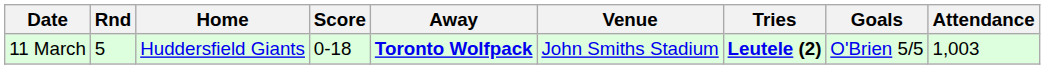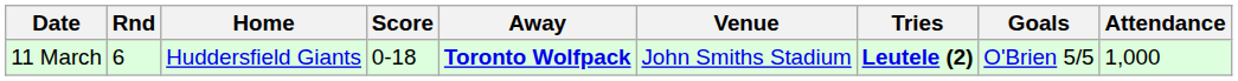 <table class="wikitable" style="font-size:85%;">
 <tr>
 <th>Date</th>
 <th>Rnd</th>
 <th>Home</th>
 <th>Score</th>
 <th>Away</th>
 <th>Venue</th>
 <th>Tries</th>
 <th>Goals</th>
 <th>Attendance</th>
 </tr>
 <tr style="background:#ddffdd;" width=20 | >
 <td>11 March</td>
-<td>5</td>
+<td>6</td>
 <td> <a href='#'>Huddersfield Giants</a></td>
 <td>0-18</td>
 <td> <strong><a href='#'>Toronto Wolfpack</a></strong></td>
 <td><a href='#'>John Smiths Stadium</a></td>
 <td><strong><a href='#'>Leutele</a> (2)</strong></td>
 <td><a href='#'>O'Brien</a> 5/5</td>
-<td>1,003</td>
+<td>1,000</td>
 </tr>
 </table>
